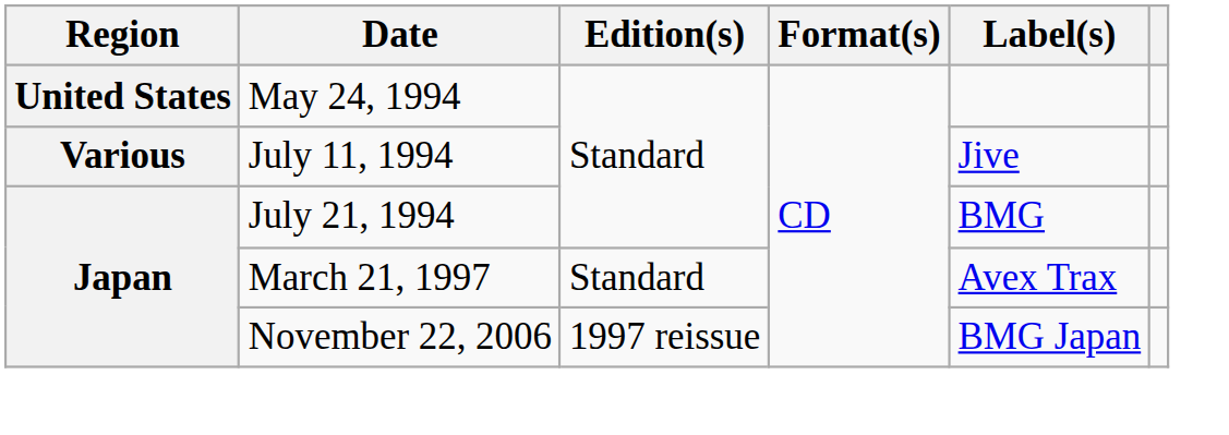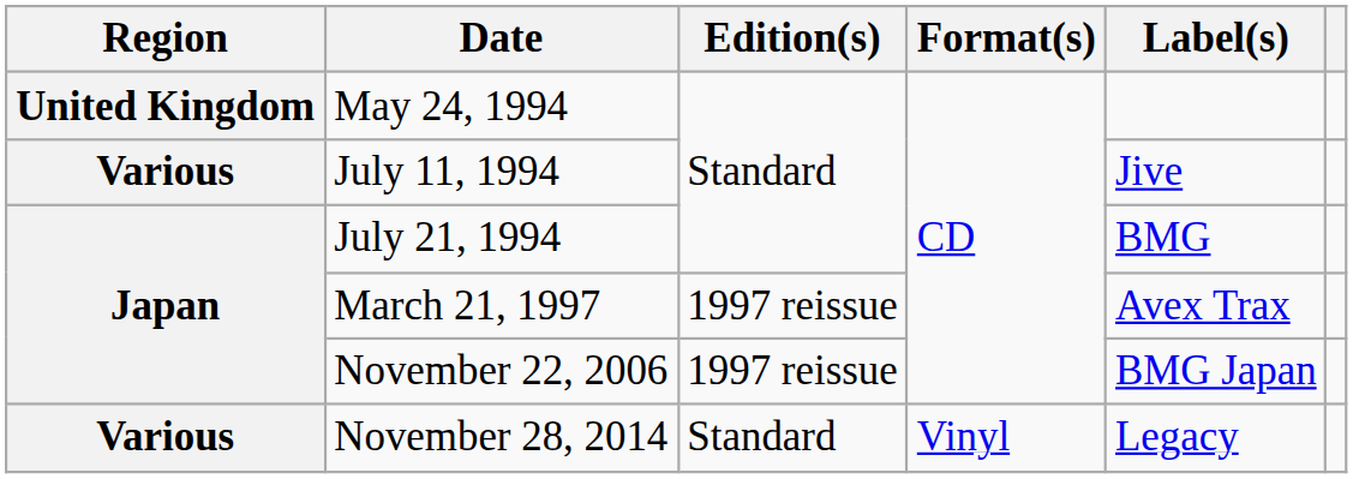 <table class="wikitable sortable plainrowheaders">
 <tr>
 <th scope="col">Region</th>
 <th scope="col">Date</th>
 <th scope="col">Edition(s)</th>
 <th scope="col">Format(s)</th>
 <th scope="col">Label(s)</th>
 <th scope="col"></th>
 </tr>
 <tr>
-<th scope="row">United States</th>
+<th scope="row">United Kingdom</th>
 <td>May 24, 1994</td>
 <td rowspan="3">Standard</td>
 <td rowspan="5"><a href='#'>CD</a></td>
 <td></td>
 <td align="center"></td>
 </tr>
 <tr>
 <th scope="row">Various</th>
 <td>July 11, 1994</td>
 <td><a href='#'>Jive</a></td>
 <td align="center"></td>
 </tr>
 <tr>
 <th scope="row" rowspan="3">Japan</th>
 <td>July 21, 1994</td>
 <td rowspan="1"><a href='#'>BMG</a></td>
 <td align="center"></td>
 </tr>
 <tr>
 <td>March 21, 1997</td>
-<td>Standard</td>
+<td>1997 reissue</td>
 <td rowspan="1"><a href='#'>Avex Trax</a></td>
 <td align="center"></td>
 </tr>
 <tr>
 <td>November 22, 2006</td>
 <td>1997 reissue</td>
 <td rowspan="1"><a href='#'>BMG Japan</a></td>
 <td align="center"></td>
 </tr>
+<tr>
+<th scope="row">Various</th>
+<td>November 28, 2014</td>
+<td>Standard</td>
+<td><a href='#'>Vinyl</a> </td>
+<td><a href='#'>Legacy</a></td>
+<td align="center"></td>
+</tr>
 </table>
